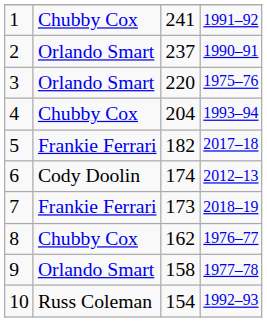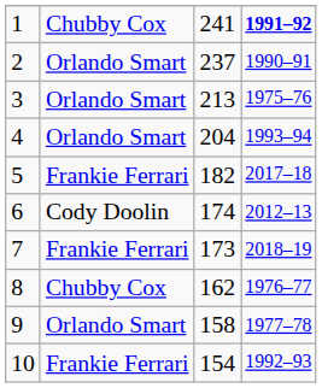 <table class="wikitable">
 <tr>
 </tr>
 <tr>
 <td>1</td>
 <td><a href='#'>Chubby Cox</a></td>
 <td>241</td>
-<td style="font-size:80%;"><a href='#'>1991–92</a></td>
+<td style="font-size:80%;"><strong><a href='#'>1991–92</a></strong></td>
 </tr>
 <tr>
 <td>2</td>
 <td><a href='#'>Orlando Smart</a></td>
 <td>237</td>
 <td style="font-size:80%;"><a href='#'>1990–91</a></td>
 </tr>
 <tr>
 <td>3</td>
 <td><a href='#'>Orlando Smart</a></td>
-<td>220</td>
+<td>213</td>
 <td style="font-size:80%;"><a href='#'>1975–76</a></td>
 </tr>
 <tr>
 <td>4</td>
-<td><a href='#'>Chubby Cox</a></td>
+<td><a href='#'>Orlando Smart</a></td>
 <td>204</td>
 <td style="font-size:80%;"><a href='#'>1993–94</a></td>
 </tr>
 <tr>
 <td>5</td>
 <td><a href='#'>Frankie Ferrari</a></td>
 <td>182</td>
 <td style="font-size:80%;"><a href='#'>2017–18</a></td>
 </tr>
 <tr>
 <td>6</td>
 <td>Cody Doolin</td>
 <td>174</td>
 <td style="font-size:80%;"><a href='#'>2012–13</a></td>
 </tr>
 <tr>
 <td>7</td>
 <td><a href='#'>Frankie Ferrari</a></td>
 <td>173</td>
 <td style="font-size:80%;"><a href='#'>2018–19</a></td>
 </tr>
 <tr>
 <td>8</td>
 <td><a href='#'>Chubby Cox</a></td>
 <td>162</td>
 <td style="font-size:80%;"><a href='#'>1976–77</a></td>
 </tr>
 <tr>
 <td>9</td>
 <td><a href='#'>Orlando Smart</a></td>
 <td>158</td>
 <td style="font-size:80%;"><a href='#'>1977–78</a></td>
 </tr>
 <tr>
 <td>10</td>
-<td>Russ Coleman</td>
+<td><a href='#'>Frankie Ferrari</a></td>
 <td>154</td>
 <td style="font-size:80%;"><a href='#'>1992–93</a></td>
 </tr>
 </table>
